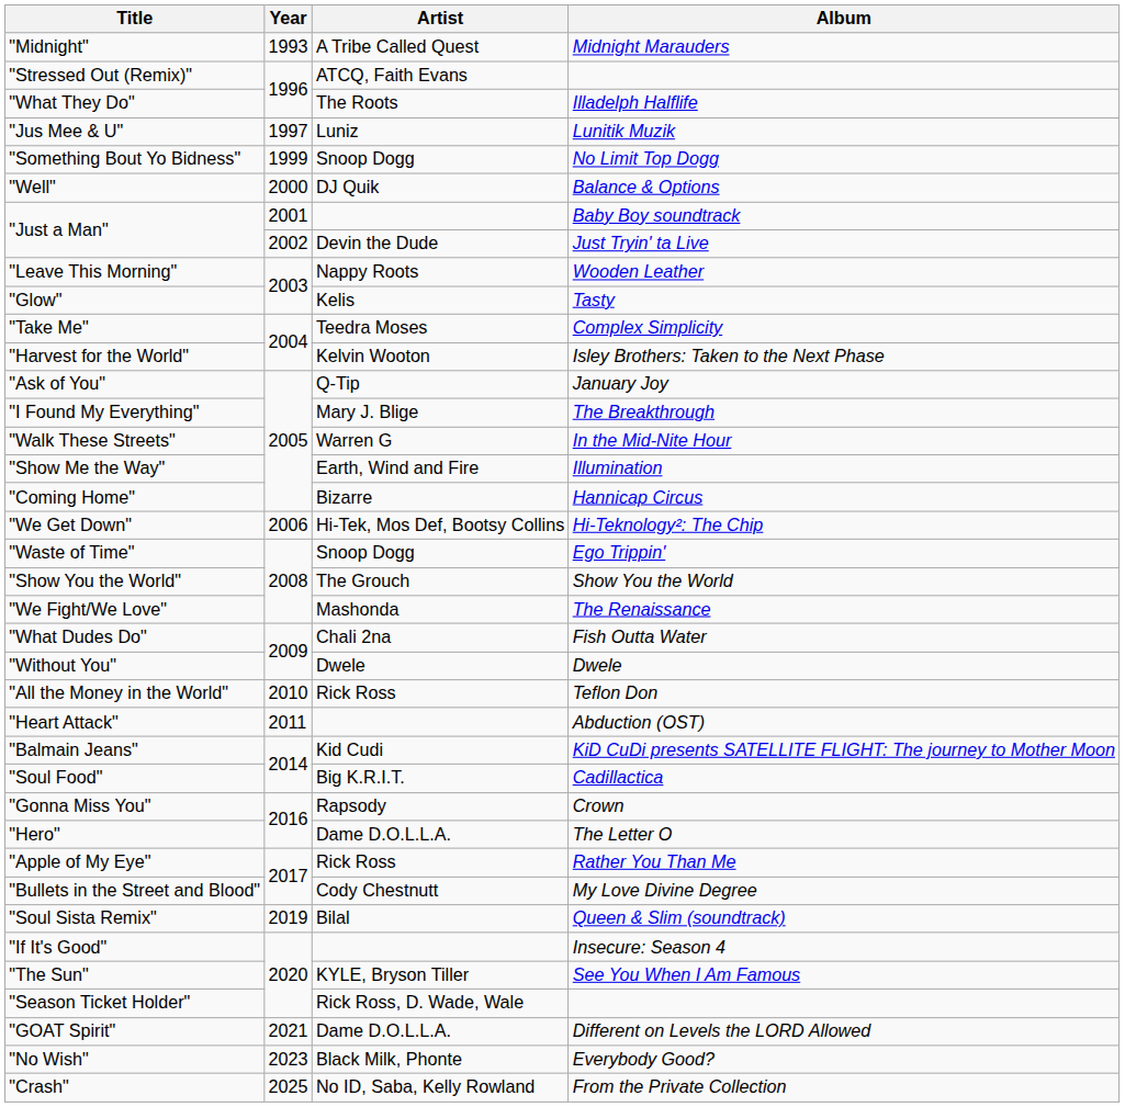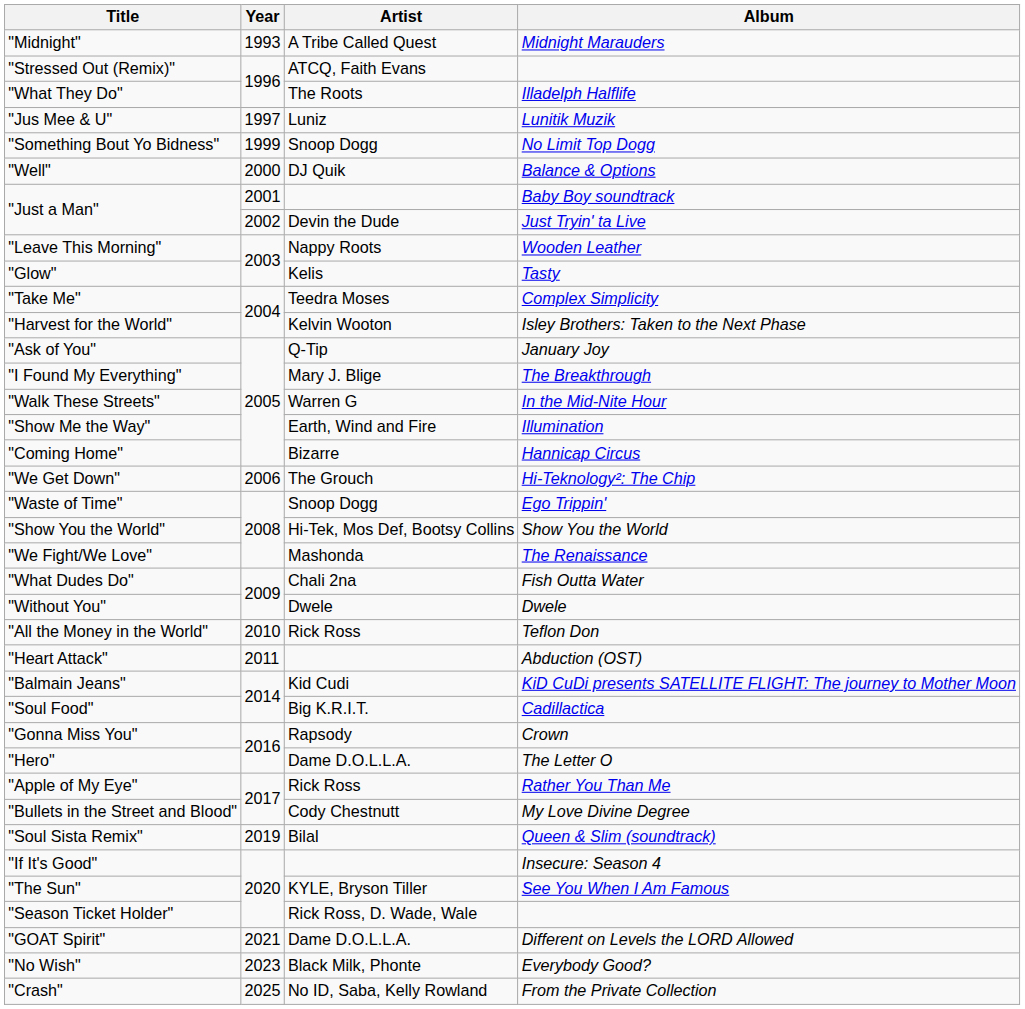 <table class="wikitable">
 <tr>
 <th>Title</th>
 <th>Year</th>
 <th>Artist</th>
 <th>Album</th>
 </tr>
 <tr>
 <td>"Midnight"</td>
 <td>1993</td>
 <td>A Tribe Called Quest</td>
 <td><em><a href='#'>Midnight Marauders</a></em></td>
 </tr>
 <tr>
 <td>"Stressed Out (Remix)"</td>
 <td rowspan="2">1996</td>
 <td>ATCQ, Faith Evans</td>
 <td></td>
 </tr>
 <tr>
 <td>"What They Do"</td>
 <td>The Roots</td>
 <td><em><a href='#'>Illadelph Halflife</a></em></td>
 </tr>
 <tr>
 <td>"Jus Mee & U"</td>
 <td>1997</td>
 <td>Luniz</td>
 <td><em><a href='#'>Lunitik Muzik</a></em></td>
 </tr>
 <tr>
 <td>"Something Bout Yo Bidness"</td>
 <td>1999</td>
 <td>Snoop Dogg</td>
 <td><em><a href='#'>No Limit Top Dogg</a></em></td>
 </tr>
 <tr>
 <td>"Well"</td>
 <td>2000</td>
 <td>DJ Quik</td>
 <td><em><a href='#'>Balance & Options</a></em></td>
 </tr>
 <tr>
 <td rowspan="2">"Just a Man"</td>
 <td>2001</td>
 <td></td>
 <td><em><a href='#'>Baby Boy soundtrack</a></em></td>
 </tr>
 <tr>
 <td>2002</td>
 <td>Devin the Dude</td>
 <td><em><a href='#'>Just Tryin' ta Live</a></em></td>
 </tr>
 <tr>
 <td>"Leave This Morning"</td>
 <td rowspan="2">2003</td>
 <td>Nappy Roots</td>
 <td><em><a href='#'>Wooden Leather</a></em></td>
 </tr>
 <tr>
 <td>"Glow"</td>
 <td>Kelis</td>
 <td><a href='#'><em>Tasty</em></a></td>
 </tr>
 <tr>
 <td>"Take Me"</td>
 <td rowspan="2">2004</td>
 <td>Teedra Moses</td>
 <td><em><a href='#'>Complex Simplicity</a></em></td>
 </tr>
 <tr>
 <td>"Harvest for the World"</td>
 <td>Kelvin Wooton</td>
 <td><em>Isley Brothers: Taken to the Next Phase</em></td>
 </tr>
 <tr>
 <td>"Ask of You"</td>
 <td rowspan="5">2005</td>
 <td>Q-Tip</td>
 <td><em>January Joy</em></td>
 </tr>
 <tr>
 <td>"I Found My Everything"</td>
 <td>Mary J. Blige</td>
 <td><em><a href='#'>The Breakthrough</a></em></td>
 </tr>
 <tr>
 <td>"Walk These Streets"</td>
 <td>Warren G</td>
 <td><em><a href='#'>In the Mid-Nite Hour</a></em></td>
 </tr>
 <tr>
 <td>"Show Me the Way"</td>
 <td>Earth, Wind and Fire</td>
 <td><a href='#'><em>Illumination</em></a></td>
 </tr>
 <tr>
 <td>"Coming Home"</td>
 <td>Bizarre</td>
 <td><em><a href='#'>Hannicap Circus</a></em></td>
 </tr>
 <tr>
 <td>"We Get Down"</td>
 <td>2006</td>
-<td>Hi-Tek, Mos Def, Bootsy Collins</td>
+<td>The Grouch</td>
 <td><em><a href='#'>Hi-Teknology²: The Chip</a></em></td>
 </tr>
 <tr>
 <td>"Waste of Time"</td>
 <td rowspan="3">2008</td>
 <td>Snoop Dogg</td>
 <td><em><a href='#'>Ego Trippin'</a></em></td>
 </tr>
 <tr>
 <td>"Show You the World"</td>
-<td>The Grouch</td>
+<td>Hi-Tek, Mos Def, Bootsy Collins</td>
 <td><em>Show You the World</em></td>
 </tr>
 <tr>
 <td>"We Fight/We Love"</td>
 <td>Mashonda</td>
 <td><a href='#'><em>The Renaissance</em></a></td>
 </tr>
 <tr>
 <td>"What Dudes Do"</td>
 <td rowspan="2">2009</td>
 <td>Chali 2na</td>
 <td><em>Fish Outta Water</em></td>
 </tr>
 <tr>
 <td>"Without You"</td>
 <td>Dwele</td>
 <td><em>Dwele</em></td>
 </tr>
 <tr>
 <td>"All the Money in the World"</td>
 <td>2010</td>
 <td>Rick Ross</td>
 <td><em>Teflon Don</em></td>
 </tr>
 <tr>
 <td>"Heart Attack"</td>
 <td>2011</td>
 <td></td>
 <td><em>Abduction (OST)</em></td>
 </tr>
 <tr>
 <td>"Balmain Jeans"</td>
 <td rowspan="2">2014</td>
 <td>Kid Cudi</td>
 <td><em><a href='#'>KiD CuDi presents SATELLITE FLIGHT: The journey to Mother Moon</a></em></td>
 </tr>
 <tr>
 <td>"Soul Food"</td>
 <td>Big K.R.I.T.</td>
 <td><em><a href='#'>Cadillactica</a></em></td>
 </tr>
 <tr>
 <td>"Gonna Miss You"</td>
 <td rowspan="2">2016</td>
 <td>Rapsody</td>
 <td><em>Crown</em></td>
 </tr>
 <tr>
 <td>"Hero"</td>
 <td>Dame D.O.L.L.A.</td>
 <td><em>The Letter O</em></td>
 </tr>
 <tr>
 <td>"Apple of My Eye"</td>
 <td rowspan="2">2017</td>
 <td>Rick Ross</td>
 <td><em><a href='#'>Rather You Than Me</a></em></td>
 </tr>
 <tr>
 <td>"Bullets in the Street and Blood"</td>
 <td>Cody Chestnutt</td>
 <td><em>My Love Divine Degree</em></td>
 </tr>
 <tr>
 <td>"Soul Sista Remix"</td>
 <td>2019</td>
 <td>Bilal</td>
 <td><em><a href='#'>Queen & Slim (soundtrack)</a></em></td>
 </tr>
 <tr>
 <td>"If It's Good"</td>
 <td rowspan="3">2020</td>
 <td></td>
 <td><em>Insecure: Season 4</em></td>
 </tr>
 <tr>
 <td>"The Sun"</td>
 <td>KYLE, Bryson Tiller</td>
 <td><em><a href='#'>See You When I Am Famous</a></em></td>
 </tr>
 <tr>
 <td>"Season Ticket Holder"</td>
 <td>Rick Ross, D. Wade, Wale</td>
 <td></td>
 </tr>
 <tr>
 <td>"GOAT Spirit"</td>
 <td>2021</td>
 <td>Dame D.O.L.L.A.</td>
 <td><em>Different on Levels the LORD Allowed</em></td>
 </tr>
 <tr>
 <td>"No Wish"</td>
 <td>2023</td>
 <td>Black Milk, Phonte</td>
 <td><em>Everybody Good?</em></td>
 </tr>
 <tr>
 <td>"Crash"</td>
 <td>2025</td>
 <td>No ID, Saba, Kelly Rowland</td>
 <td><em>From the Private Collection</em></td>
 </tr>
 </table>
